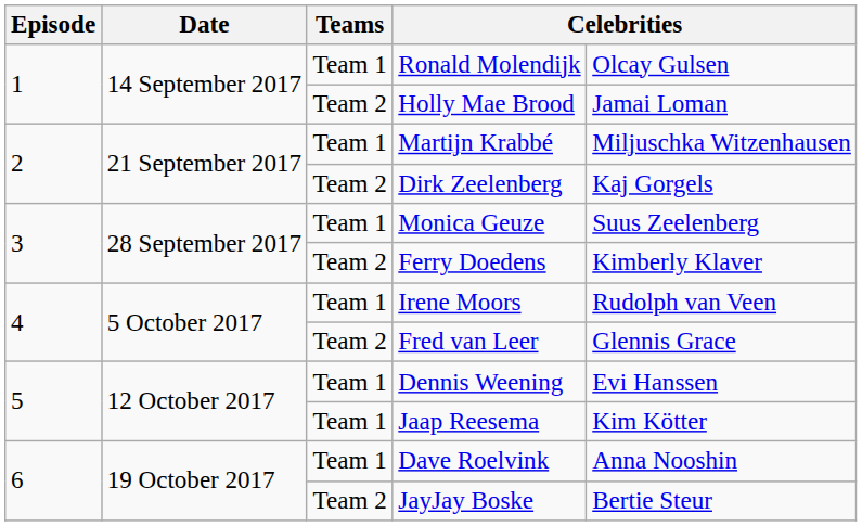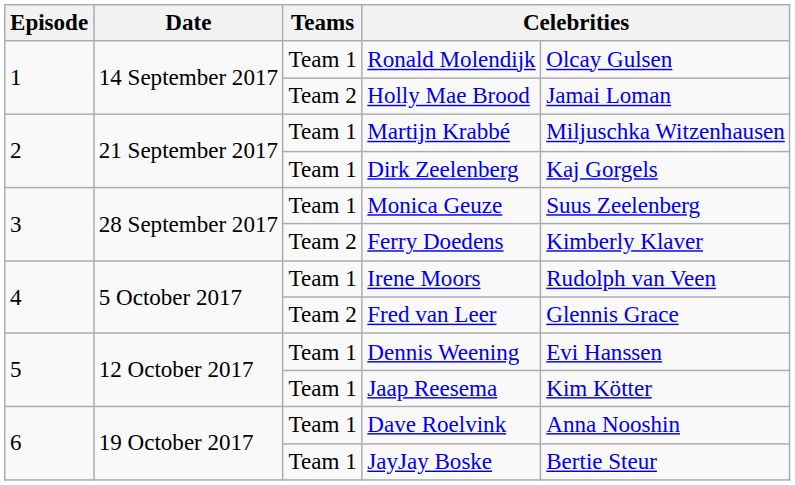 <table class="wikitable">
 <tr>
 <th>Episode</th>
 <th>Date</th>
 <th>Teams</th>
 <th colspan="2">Celebrities</th>
 </tr>
 <tr>
 <td rowspan="2">1</td>
 <td rowspan="2">14 September 2017</td>
 <td>Team 1</td>
 <td><a href='#'>Ronald Molendijk</a></td>
 <td><a href='#'>Olcay Gulsen</a></td>
 </tr>
 <tr>
 <td>Team 2</td>
 <td><a href='#'>Holly Mae Brood</a></td>
 <td><a href='#'>Jamai Loman</a></td>
 </tr>
 <tr>
 <td rowspan="2">2</td>
 <td rowspan="2">21 September 2017</td>
 <td>Team 1</td>
 <td><a href='#'>Martijn Krabbé</a></td>
 <td><a href='#'>Miljuschka Witzenhausen</a></td>
 </tr>
 <tr>
-<td>Team 2</td>
+<td>Team 1</td>
 <td><a href='#'>Dirk Zeelenberg</a></td>
 <td><a href='#'>Kaj Gorgels</a></td>
 </tr>
 <tr>
 <td rowspan="2">3</td>
 <td rowspan="2">28 September 2017</td>
 <td>Team 1</td>
 <td><a href='#'>Monica Geuze</a></td>
 <td><a href='#'>Suus Zeelenberg</a></td>
 </tr>
 <tr>
 <td>Team 2</td>
 <td><a href='#'>Ferry Doedens</a></td>
 <td><a href='#'>Kimberly Klaver</a></td>
 </tr>
 <tr>
 <td rowspan="2">4</td>
 <td rowspan="2">5 October 2017</td>
 <td>Team 1</td>
 <td><a href='#'>Irene Moors</a></td>
 <td><a href='#'>Rudolph van Veen</a></td>
 </tr>
 <tr>
 <td>Team 2</td>
 <td><a href='#'>Fred van Leer</a></td>
 <td><a href='#'>Glennis Grace</a></td>
 </tr>
 <tr>
 <td rowspan="2">5</td>
 <td rowspan="2">12 October 2017</td>
 <td>Team 1</td>
 <td><a href='#'>Dennis Weening</a></td>
 <td><a href='#'>Evi Hanssen</a></td>
 </tr>
 <tr>
 <td>Team 1</td>
 <td><a href='#'>Jaap Reesema</a></td>
 <td><a href='#'>Kim Kötter</a></td>
 </tr>
 <tr>
 <td rowspan="2">6</td>
 <td rowspan="2">19 October 2017</td>
 <td>Team 1</td>
 <td><a href='#'>Dave Roelvink</a></td>
 <td><a href='#'>Anna Nooshin</a></td>
 </tr>
 <tr>
-<td>Team 2</td>
+<td>Team 1</td>
 <td><a href='#'>JayJay Boske</a></td>
 <td><a href='#'>Bertie Steur</a></td>
 </tr>
 </table>
